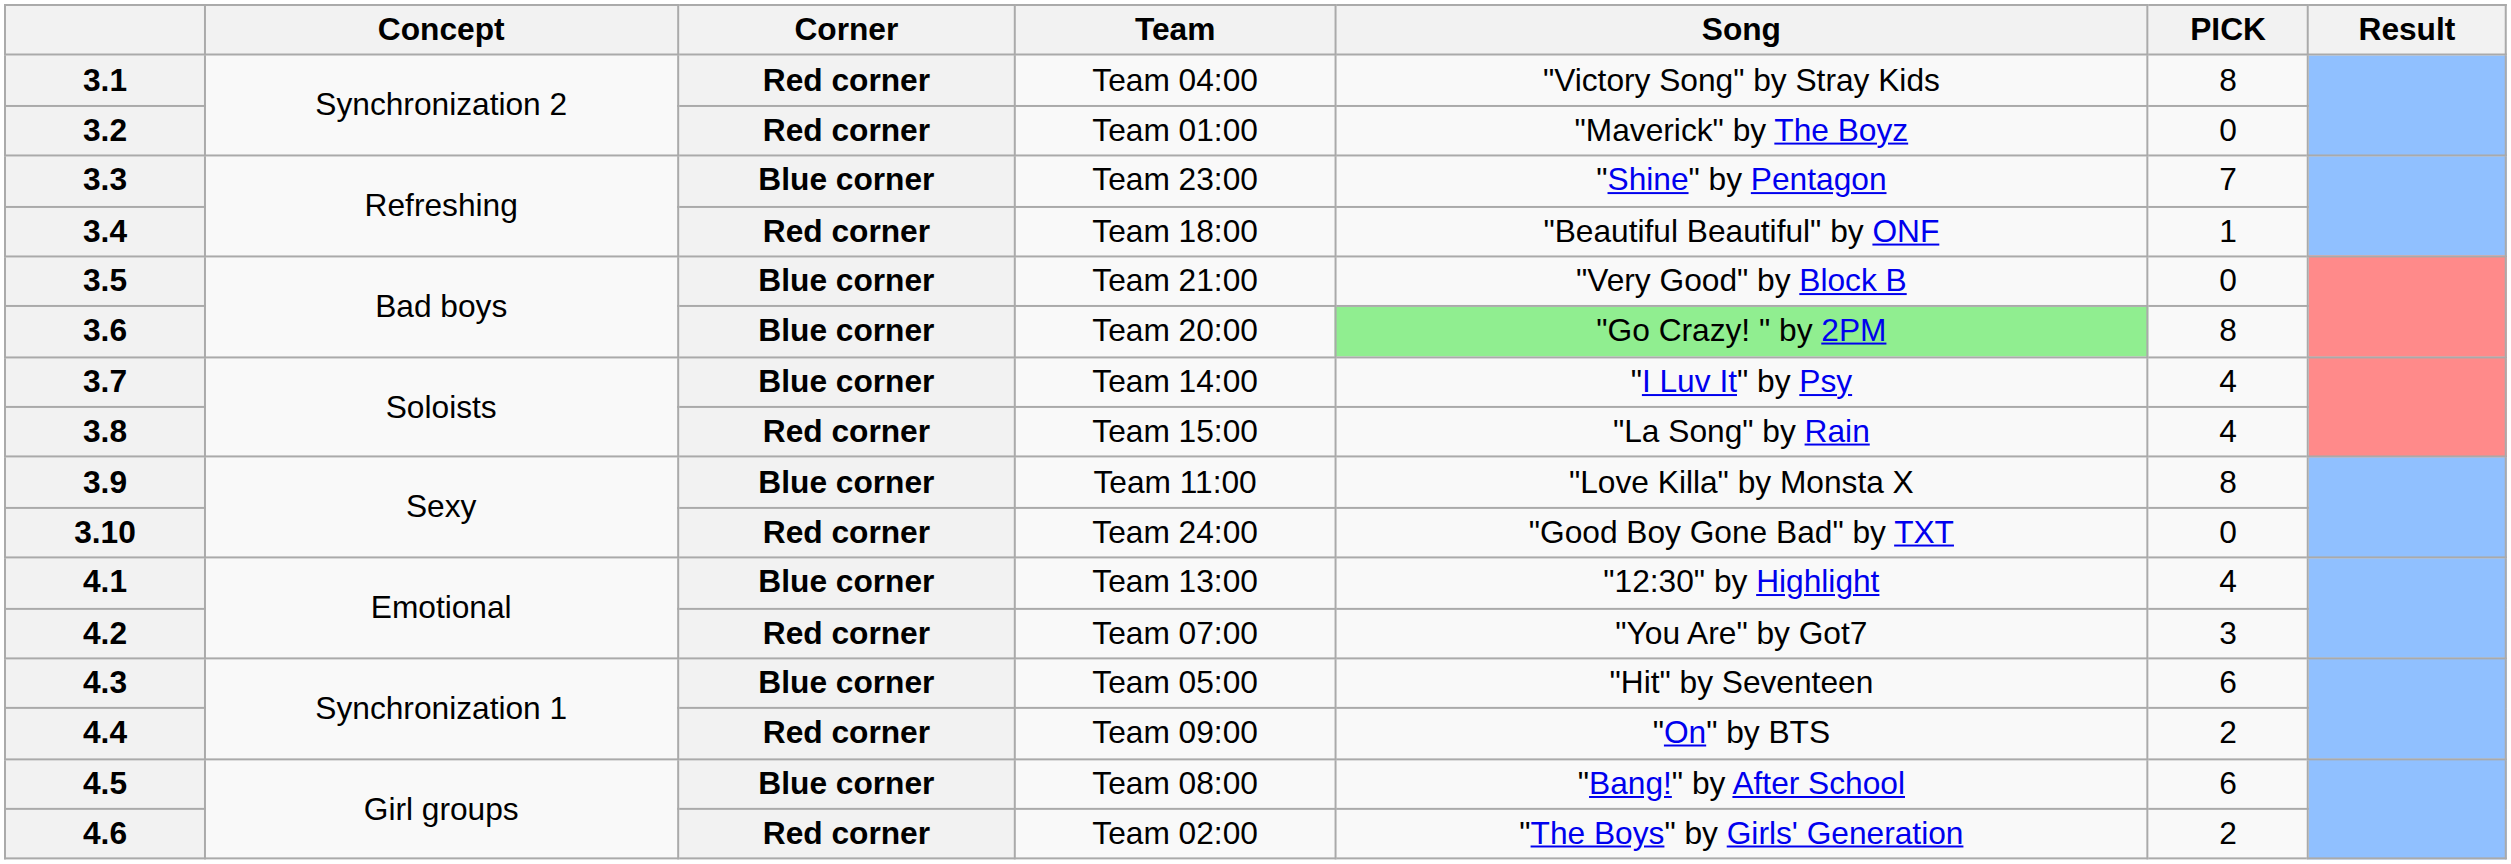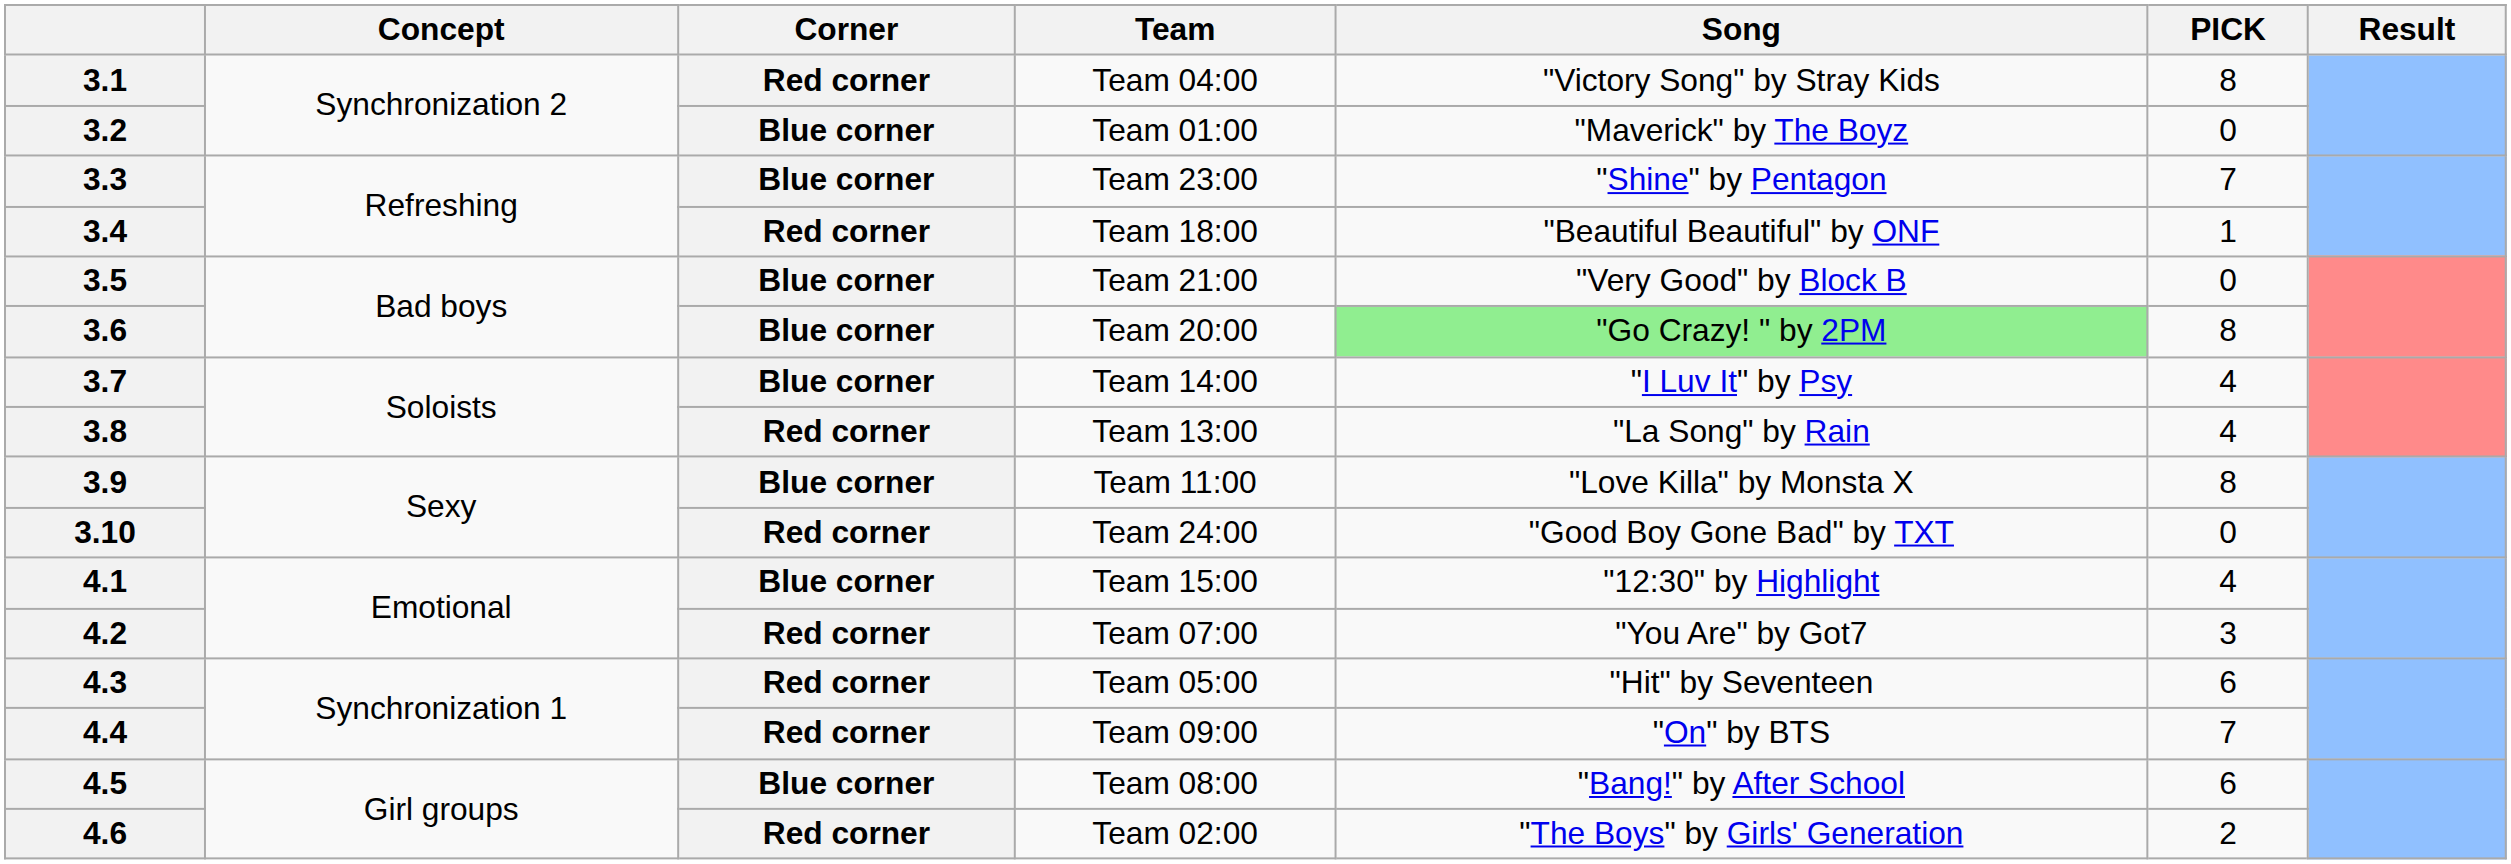 <table class="wikitable collapsible" style="text-align:center; width:100%">
 <tr>
 <th style="width:08%"></th>
 <th>Concept</th>
 <th>Corner</th>
 <th>Team</th>
 <th>Song</th>
 <th>PICK</th>
 <th scope="col">Result</th>
 </tr>
 <tr>
 <th>3.1</th>
 <td rowspan="2">Synchronization 2<br></td>
 <th>Red corner</th>
 <td>Team 04:00</td>
 <td>"Victory Song"  by Stray Kids</td>
 <td>8</td>
 <td rowspan="2" style="background:#90C0FF"></td>
 </tr>
 <tr>
 <th>3.2</th>
-<th>Red corner</th>
+<th>Blue corner</th>
 <td>Team 01:00</td>
 <td>"Maverick" by <a href='#'>The Boyz</a></td>
 <td>0</td>
 </tr>
 <tr>
 <th>3.3</th>
 <td rowspan="2">Refreshing<br></td>
 <th>Blue corner</th>
 <td>Team 23:00</td>
 <td>"<a href='#'>Shine</a>"  by <a href='#'>Pentagon</a></td>
 <td>7</td>
 <td rowspan="2" style="background:#90C0FF"></td>
 </tr>
 <tr>
 <th>3.4</th>
 <th>Red corner</th>
 <td>Team 18:00</td>
 <td>"Beautiful Beautiful" by <a href='#'>ONF</a></td>
 <td>1</td>
 </tr>
 <tr>
 <th>3.5</th>
 <td rowspan="2">Bad boys<br></td>
 <th>Blue corner</th>
 <td>Team 21:00</td>
 <td>"Very Good" by <a href='#'>Block B</a></td>
 <td>0</td>
 <td rowspan="2" style="background:#FF8A8A"></td>
 </tr>
 <tr>
 <th>3.6</th>
 <th>Blue corner</th>
 <td>Team 20:00</td>
 <td style="background: lightgreen;">"Go Crazy! "  by <a href='#'>2PM</a></td>
 <td>8</td>
 </tr>
 <tr>
 <th>3.7</th>
 <td rowspan="2">Soloists<br></td>
 <th>Blue corner</th>
 <td>Team 14:00</td>
 <td>"<a href='#'>I Luv It</a>" by <a href='#'>Psy</a></td>
 <td>4</td>
 <td rowspan="2" style="background:#FF8A8A"></td>
 </tr>
 <tr>
 <th>3.8</th>
 <th>Red corner</th>
-<td>Team 15:00</td>
+<td>Team 13:00</td>
 <td>"La Song" by <a href='#'>Rain</a></td>
 <td>4</td>
 </tr>
 <tr>
 <th>3.9</th>
 <td rowspan="2">Sexy<br></td>
 <th>Blue corner</th>
 <td>Team 11:00</td>
 <td>"Love Killa" by Monsta X</td>
 <td>8</td>
 <td rowspan="2" style="background:#90C0FF"></td>
 </tr>
 <tr>
 <th>3.10</th>
 <th>Red corner</th>
 <td>Team 24:00</td>
 <td>"Good Boy Gone Bad" by <a href='#'>TXT</a></td>
 <td>0</td>
 </tr>
 <tr>
 <th>4.1</th>
 <td rowspan="2">Emotional<br></td>
 <th>Blue corner</th>
-<td>Team 13:00</td>
+<td>Team 15:00</td>
 <td>"12:30"  by <a href='#'>Highlight</a></td>
 <td>4</td>
 <td rowspan="2" style="background:#90C0FF"></td>
 </tr>
 <tr>
 <th>4.2</th>
 <th>Red corner</th>
 <td>Team 07:00</td>
 <td>"You Are" by Got7</td>
 <td>3</td>
 </tr>
 <tr>
 <th>4.3</th>
 <td rowspan="2">Synchronization 1<br></td>
-<th>Blue corner</th>
+<th>Red corner</th>
 <td>Team 05:00</td>
 <td>"Hit" by Seventeen</td>
 <td>6</td>
 <td rowspan="2" style="background:#90C0FF"></td>
 </tr>
 <tr>
 <th>4.4</th>
 <th>Red corner</th>
 <td>Team 09:00</td>
 <td>"<a href='#'>On</a>" by BTS</td>
-<td>2</td>
+<td>7</td>
 </tr>
 <tr>
 <th>4.5</th>
 <td rowspan="2">Girl groups<br></td>
 <th>Blue corner</th>
 <td>Team 08:00</td>
 <td>"<a href='#'>Bang!</a>"  by <a href='#'>After School</a></td>
 <td>6</td>
 <td rowspan="2" style="background:#90C0FF"></td>
 </tr>
 <tr>
 <th>4.6</th>
 <th>Red corner</th>
 <td>Team 02:00</td>
 <td>"<a href='#'>The Boys</a>" by <a href='#'>Girls' Generation</a></td>
 <td>2</td>
 </tr>
 </table>
